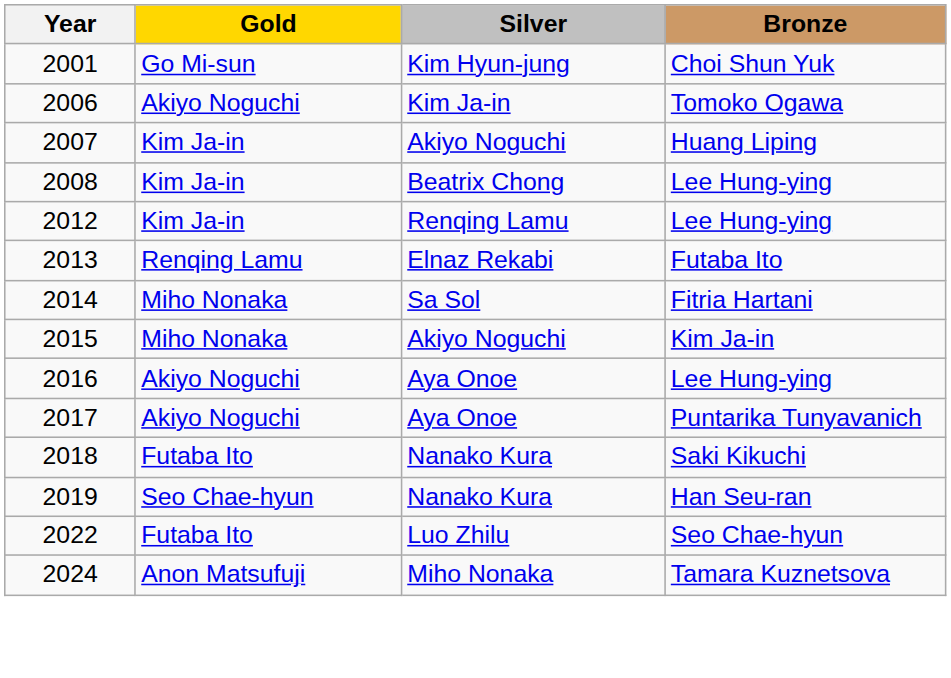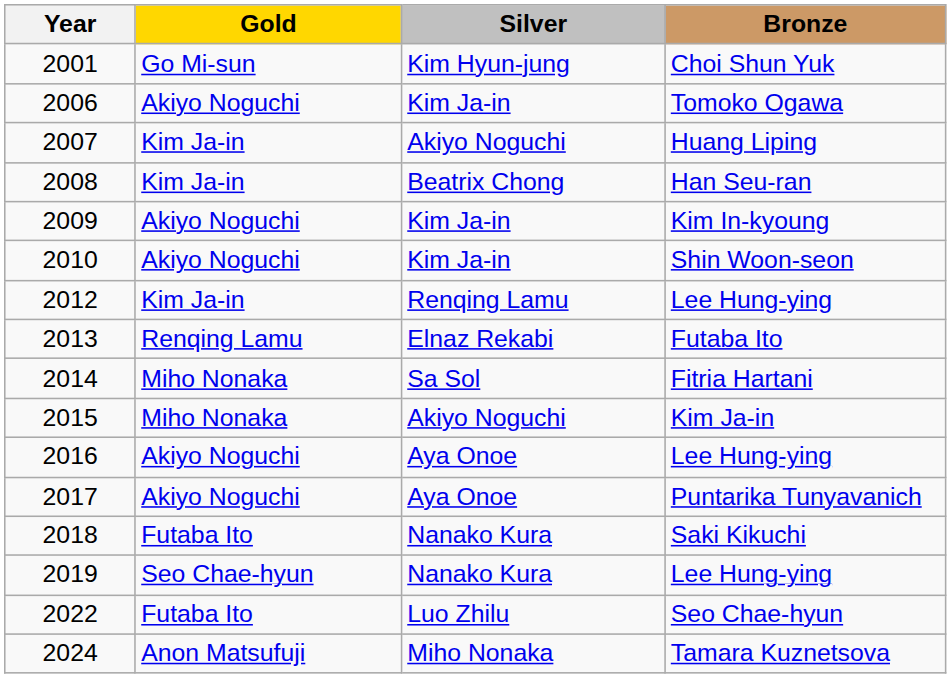 <table class="wikitable">
 <tr>
 <th width="100">Year</th>
 <th width="220" style="background:gold;">Gold</th>
 <th width="220" style="background:silver;">Silver</th>
 <th width="220" style="background:#CC9966;">Bronze</th>
 </tr>
 <tr>
 <td align="center">2001</td>
 <td> <a href='#'>Go Mi-sun</a></td>
 <td> <a href='#'>Kim Hyun-jung</a></td>
 <td> <a href='#'>Choi Shun Yuk</a></td>
 </tr>
 <tr>
 <td align="center">2006</td>
 <td> <a href='#'>Akiyo Noguchi</a></td>
 <td> <a href='#'>Kim Ja-in</a></td>
 <td> <a href='#'>Tomoko Ogawa</a></td>
 </tr>
 <tr>
 <td align="center">2007</td>
 <td> <a href='#'>Kim Ja-in</a></td>
 <td> <a href='#'>Akiyo Noguchi</a></td>
 <td> <a href='#'>Huang Liping</a></td>
 </tr>
 <tr>
 <td align="center">2008</td>
 <td> <a href='#'>Kim Ja-in</a></td>
 <td> <a href='#'>Beatrix Chong</a></td>
-<td> <a href='#'>Lee Hung-ying</a></td>
+<td> <a href='#'>Han Seu-ran</a></td>
+</tr>
+<tr>
+<td align="center">2009</td>
+<td> <a href='#'>Akiyo Noguchi</a></td>
+<td> <a href='#'>Kim Ja-in</a></td>
+<td> <a href='#'>Kim In-kyoung</a></td>
+</tr>
+<tr>
+<td align="center">2010</td>
+<td> <a href='#'>Akiyo Noguchi</a></td>
+<td> <a href='#'>Kim Ja-in</a></td>
+<td> <a href='#'>Shin Woon-seon</a></td>
 </tr>
 <tr>
 <td align="center">2012</td>
 <td> <a href='#'>Kim Ja-in</a></td>
 <td> <a href='#'>Renqing Lamu</a></td>
 <td> <a href='#'>Lee Hung-ying</a></td>
 </tr>
 <tr>
 <td align="center">2013</td>
 <td> <a href='#'>Renqing Lamu</a></td>
 <td> <a href='#'>Elnaz Rekabi</a></td>
 <td> <a href='#'>Futaba Ito</a></td>
 </tr>
 <tr>
 <td align="center">2014</td>
 <td> <a href='#'>Miho Nonaka</a></td>
 <td> <a href='#'>Sa Sol</a></td>
 <td> <a href='#'>Fitria Hartani</a></td>
 </tr>
 <tr>
 <td align="center">2015</td>
 <td> <a href='#'>Miho Nonaka</a></td>
 <td> <a href='#'>Akiyo Noguchi</a></td>
 <td> <a href='#'>Kim Ja-in</a></td>
 </tr>
 <tr>
 <td align="center">2016</td>
 <td> <a href='#'>Akiyo Noguchi</a></td>
 <td> <a href='#'>Aya Onoe</a></td>
 <td> <a href='#'>Lee Hung-ying</a></td>
 </tr>
 <tr>
 <td align="center">2017</td>
 <td> <a href='#'>Akiyo Noguchi</a></td>
 <td> <a href='#'>Aya Onoe</a></td>
 <td> <a href='#'>Puntarika Tunyavanich</a></td>
 </tr>
 <tr>
 <td align="center">2018</td>
 <td> <a href='#'>Futaba Ito</a></td>
 <td> <a href='#'>Nanako Kura</a></td>
 <td> <a href='#'>Saki Kikuchi</a></td>
 </tr>
 <tr>
 <td align="center">2019</td>
 <td> <a href='#'>Seo Chae-hyun</a></td>
 <td> <a href='#'>Nanako Kura</a></td>
-<td> <a href='#'>Han Seu-ran</a></td>
+<td> <a href='#'>Lee Hung-ying</a></td>
 </tr>
 <tr>
 <td align="center">2022</td>
 <td> <a href='#'>Futaba Ito</a></td>
 <td> <a href='#'>Luo Zhilu</a></td>
 <td> <a href='#'>Seo Chae-hyun</a></td>
 </tr>
 <tr>
 <td align="center">2024</td>
 <td> <a href='#'>Anon Matsufuji</a></td>
 <td> <a href='#'>Miho Nonaka</a></td>
 <td> <a href='#'>Tamara Kuznetsova</a></td>
 </tr>
 </table>
